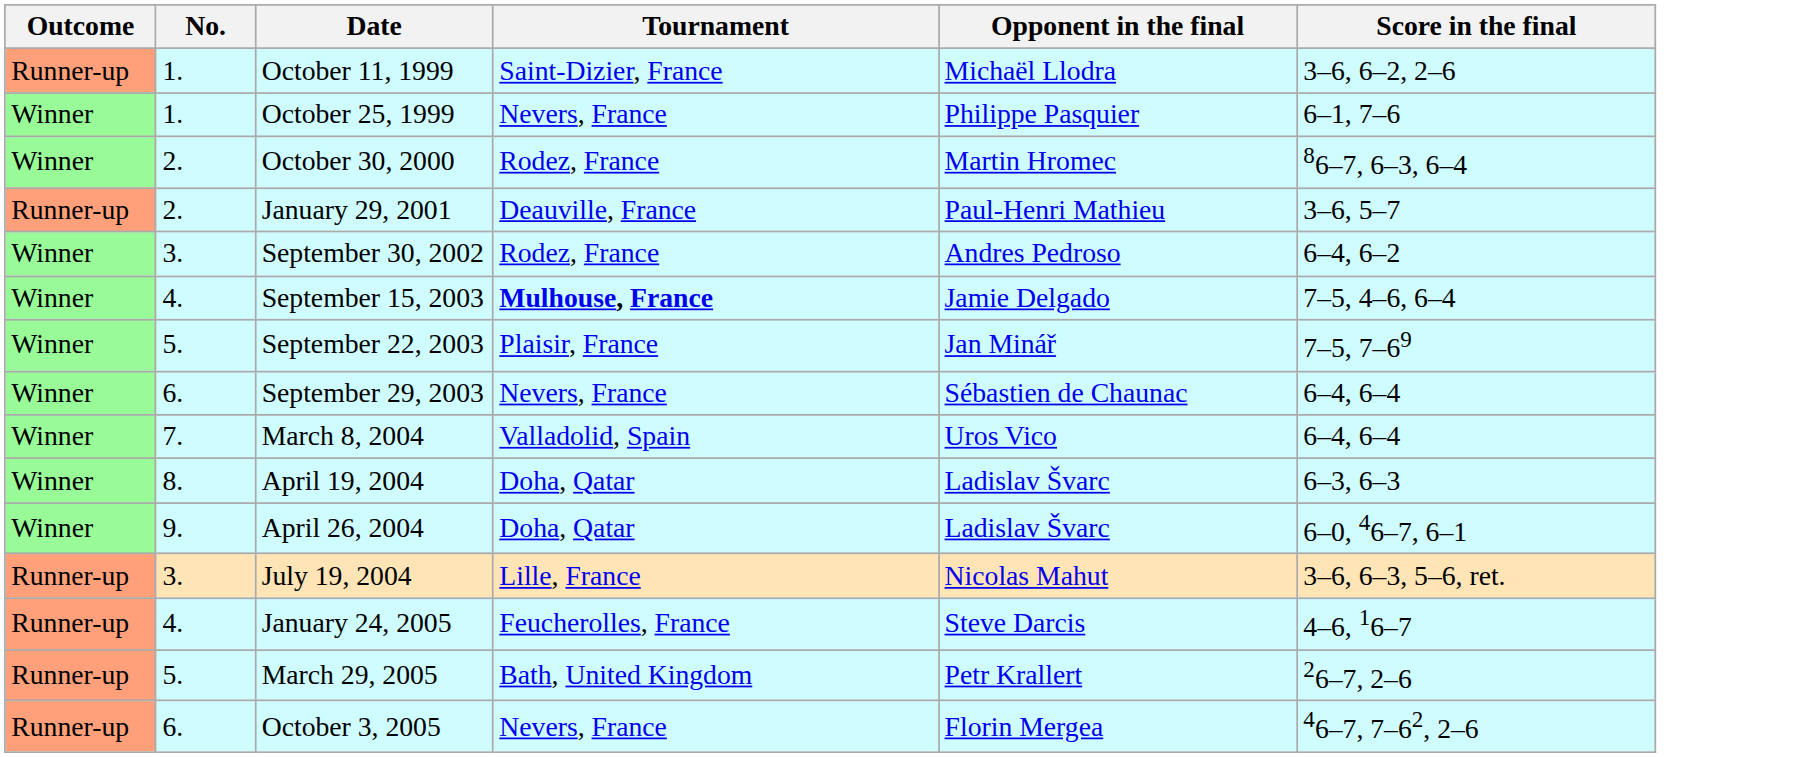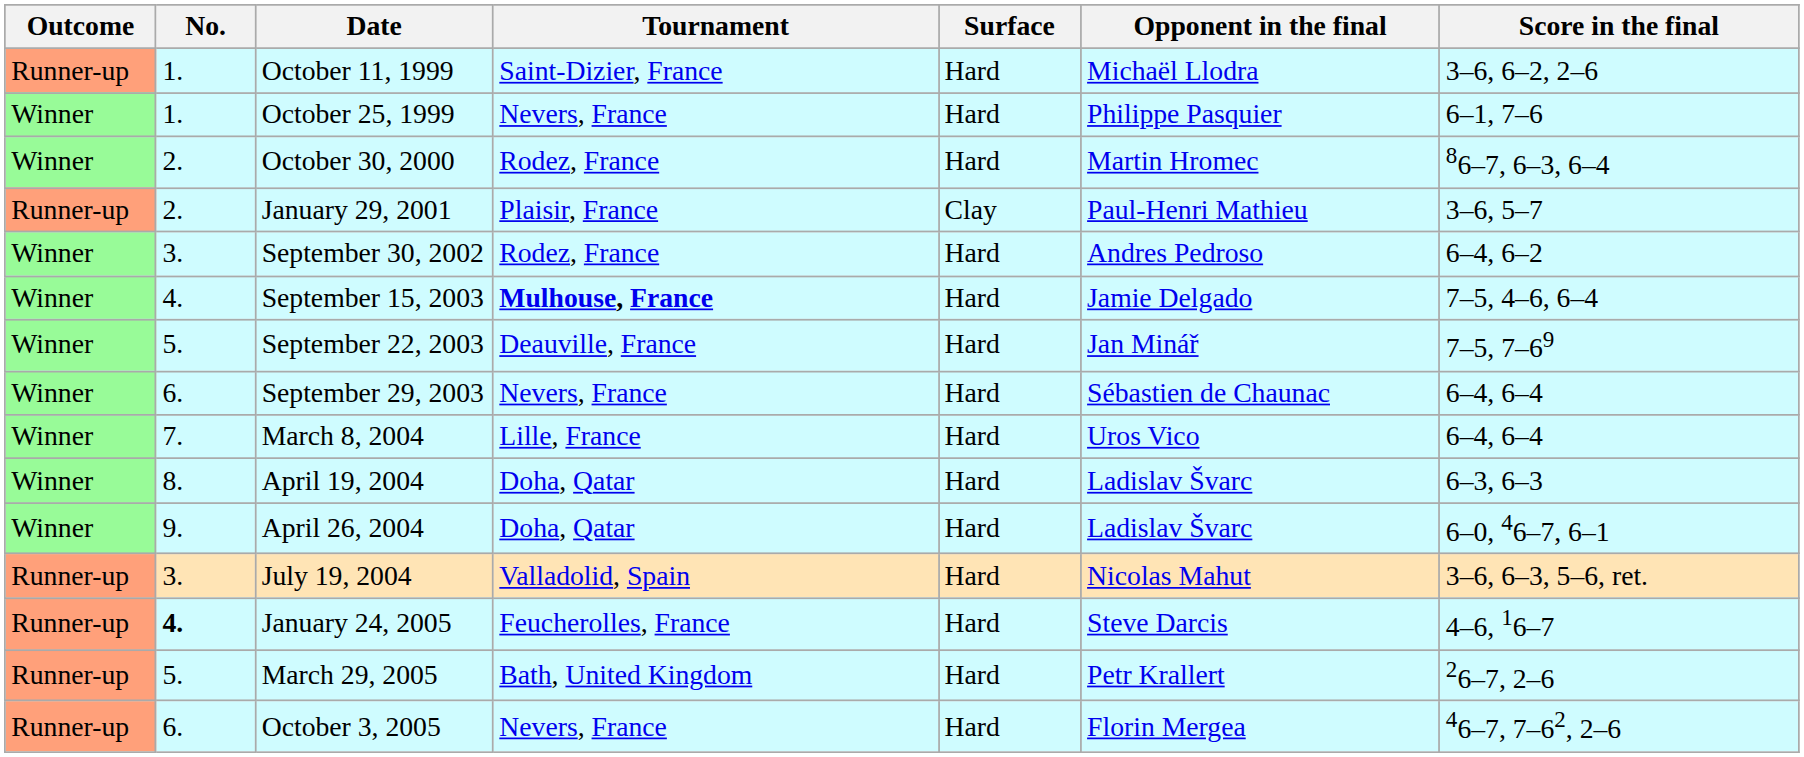 <table class="sortable wikitable">
 <tr>
 <th width=80>Outcome</th>
 <th width=50>No.</th>
 <th width=130>Date</th>
 <th width=250>Tournament</th>
+<th width=75>Surface</th>
 <th width=200>Opponent in the final</th>
 <th width=200>Score in the final</th>
 </tr>
 <tr bgcolor="CFFCFF">
 <td bgcolor="FFA07A">Runner-up</td>
 <td>1.</td>
 <td>October 11, 1999</td>
 <td><a href='#'>Saint-Dizier</a>, <a href='#'>France</a></td>
+<td>Hard</td>
 <td> <a href='#'>Michaël Llodra</a></td>
 <td>3–6, 6–2, 2–6</td>
 </tr>
 <tr bgcolor="CFFCFF">
 <td bgcolor="98FB98">Winner</td>
 <td>1.</td>
 <td>October 25, 1999</td>
 <td><a href='#'>Nevers</a>, <a href='#'>France</a></td>
+<td>Hard</td>
 <td> <a href='#'>Philippe Pasquier</a></td>
 <td>6–1, 7–6</td>
 </tr>
 <tr bgcolor="CFFCFF">
 <td bgcolor="98FB98">Winner</td>
 <td>2.</td>
 <td>October 30, 2000</td>
 <td><a href='#'>Rodez</a>, <a href='#'>France</a></td>
+<td>Hard</td>
 <td> <a href='#'>Martin Hromec</a></td>
 <td><sup>8</sup>6–7, 6–3, 6–4</td>
 </tr>
 <tr bgcolor="CFFCFF">
 <td bgcolor="FFA07A">Runner-up</td>
 <td>2.</td>
 <td>January 29, 2001</td>
-<td><a href='#'>Deauville</a>, <a href='#'>France</a></td>
+<td><a href='#'>Plaisir</a>, <a href='#'>France</a></td>
+<td>Clay</td>
 <td> <a href='#'>Paul-Henri Mathieu</a></td>
 <td>3–6, 5–7</td>
 </tr>
 <tr bgcolor="CFFCFF">
 <td bgcolor="98FB98">Winner</td>
 <td>3.</td>
 <td>September 30, 2002</td>
 <td><a href='#'>Rodez</a>, <a href='#'>France</a></td>
+<td>Hard</td>
 <td> <a href='#'>Andres Pedroso</a></td>
 <td>6–4, 6–2</td>
 </tr>
 <tr bgcolor="CFFCFF">
 <td bgcolor="98FB98">Winner</td>
 <td>4.</td>
 <td>September 15, 2003</td>
 <td><strong><a href='#'>Mulhouse</a>, <a href='#'>France</a></strong></td>
+<td>Hard</td>
 <td> <a href='#'>Jamie Delgado</a></td>
 <td>7–5, 4–6, 6–4</td>
 </tr>
 <tr bgcolor="CFFCFF">
 <td bgcolor="98FB98">Winner</td>
 <td>5.</td>
 <td>September 22, 2003</td>
-<td><a href='#'>Plaisir</a>, <a href='#'>France</a></td>
+<td><a href='#'>Deauville</a>, <a href='#'>France</a></td>
+<td>Hard</td>
 <td> <a href='#'>Jan Minář</a></td>
 <td>7–5, 7–6<sup>9</sup></td>
 </tr>
 <tr bgcolor="CFFCFF">
 <td bgcolor="98FB98">Winner</td>
 <td>6.</td>
 <td>September 29, 2003</td>
 <td><a href='#'>Nevers</a>, <a href='#'>France</a></td>
+<td>Hard</td>
 <td> <a href='#'>Sébastien de Chaunac</a></td>
 <td>6–4, 6–4</td>
 </tr>
 <tr bgcolor="CFFCFF">
 <td bgcolor="98FB98">Winner</td>
 <td>7.</td>
 <td>March 8, 2004</td>
-<td><a href='#'>Valladolid</a>, <a href='#'>Spain</a></td>
+<td><a href='#'>Lille</a>, <a href='#'>France</a></td>
+<td>Hard</td>
 <td> <a href='#'>Uros Vico</a></td>
 <td>6–4, 6–4</td>
 </tr>
 <tr bgcolor="CFFCFF">
 <td bgcolor="98FB98">Winner</td>
 <td>8.</td>
 <td>April 19, 2004</td>
 <td><a href='#'>Doha</a>, <a href='#'>Qatar</a></td>
+<td>Hard</td>
 <td> <a href='#'>Ladislav Švarc</a></td>
 <td>6–3, 6–3</td>
 </tr>
 <tr bgcolor="CFFCFF">
 <td bgcolor="98FB98">Winner</td>
 <td>9.</td>
 <td>April 26, 2004</td>
 <td><a href='#'>Doha</a>, <a href='#'>Qatar</a></td>
+<td>Hard</td>
 <td> <a href='#'>Ladislav Švarc</a></td>
 <td>6–0, <sup>4</sup>6–7, 6–1</td>
 </tr>
 <tr bgcolor="moccasin">
 <td bgcolor="FFA07A">Runner-up</td>
 <td>3.</td>
 <td>July 19, 2004</td>
-<td><a href='#'>Lille</a>, <a href='#'>France</a></td>
+<td><a href='#'>Valladolid</a>, <a href='#'>Spain</a></td>
+<td>Hard</td>
 <td> <a href='#'>Nicolas Mahut</a></td>
 <td>3–6, 6–3, 5–6, ret.</td>
 </tr>
 <tr bgcolor="CFFCFF">
 <td bgcolor="FFA07A">Runner-up</td>
-<td>4.</td>
+<td><strong>4.</strong></td>
 <td>January 24, 2005</td>
 <td><a href='#'>Feucherolles</a>, <a href='#'>France</a></td>
+<td>Hard</td>
 <td> <a href='#'>Steve Darcis</a></td>
 <td>4–6, <sup>1</sup>6–7</td>
 </tr>
 <tr bgcolor="CFFCFF">
 <td bgcolor="FFA07A">Runner-up</td>
 <td>5.</td>
 <td>March 29, 2005</td>
 <td><a href='#'>Bath</a>, <a href='#'>United Kingdom</a></td>
+<td>Hard</td>
 <td> <a href='#'>Petr Krallert</a></td>
 <td><sup>2</sup>6–7, 2–6</td>
 </tr>
 <tr bgcolor="CFFCFF">
 <td bgcolor="FFA07A">Runner-up</td>
 <td>6.</td>
 <td>October 3, 2005</td>
 <td><a href='#'>Nevers</a>, <a href='#'>France</a></td>
+<td>Hard</td>
 <td> <a href='#'>Florin Mergea</a></td>
 <td><sup>4</sup>6–7, 7–6<sup>2</sup>, 2–6</td>
 </tr>
 </table>
